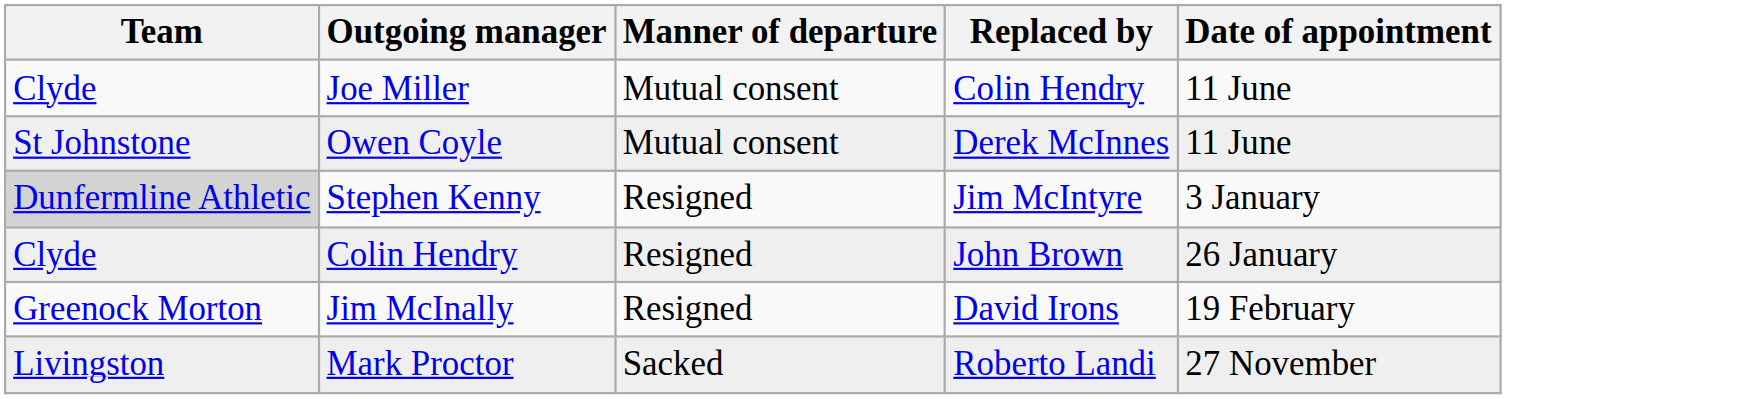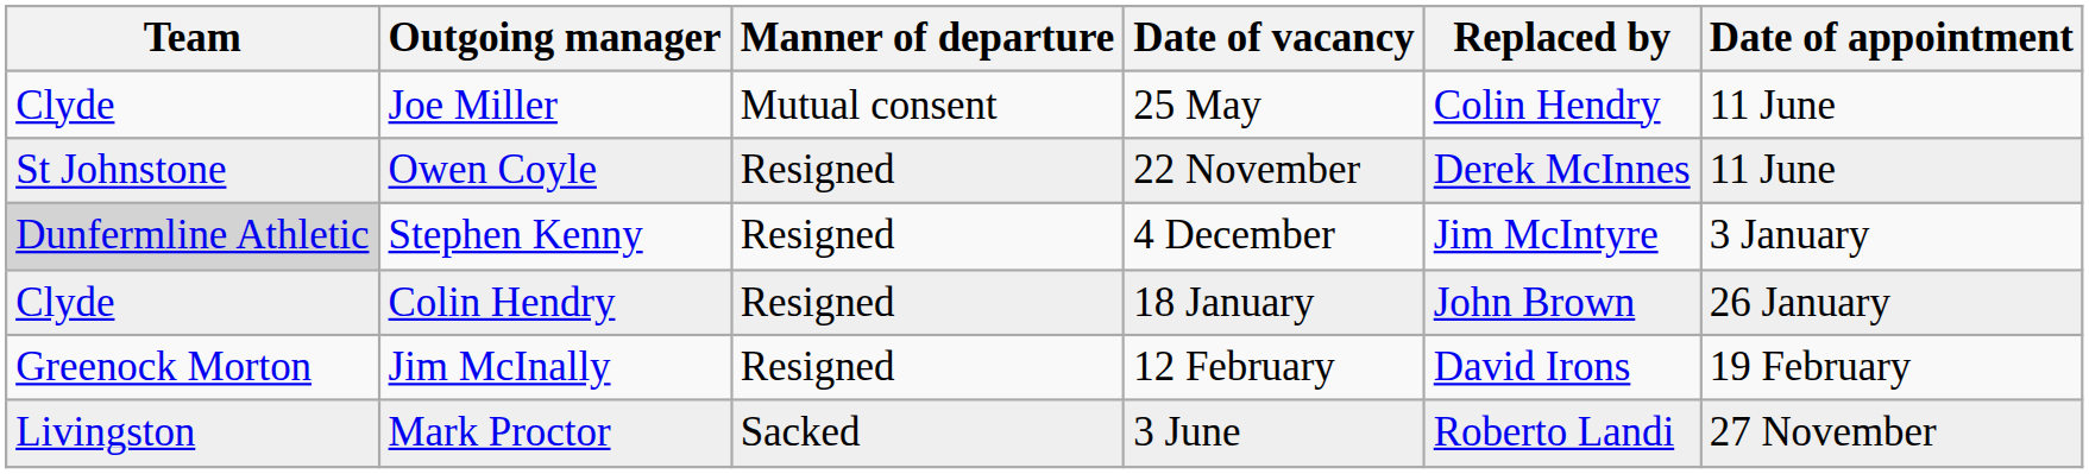 <table class="wikitable">
 <tr>
 <th>Team</th>
 <th>Outgoing manager</th>
 <th>Manner of departure</th>
+<th>Date of vacancy</th>
 <th>Replaced by</th>
 <th>Date of appointment</th>
 </tr>
 <tr>
 <td><a href='#'>Clyde</a></td>
 <td> <a href='#'>Joe Miller</a></td>
 <td>Mutual consent</td>
+<td>25 May</td>
 <td> <a href='#'>Colin Hendry</a></td>
 <td>11 June</td>
 </tr>
 <tr bgcolor="#EFEFEF">
 <td><a href='#'>St Johnstone</a></td>
 <td> <a href='#'>Owen Coyle</a></td>
-<td>Mutual consent</td>
+<td>Resigned</td>
+<td>22 November</td>
 <td> <a href='#'>Derek McInnes</a></td>
 <td>11 June</td>
 </tr>
 <tr>
 <td style="background: lightgrey;"><a href='#'>Dunfermline Athletic</a></td>
 <td> <a href='#'>Stephen Kenny</a></td>
 <td>Resigned</td>
+<td>4 December</td>
 <td> <a href='#'>Jim McIntyre</a></td>
 <td>3 January</td>
 </tr>
 <tr bgcolor="#EFEFEF">
 <td><a href='#'>Clyde</a></td>
 <td> <a href='#'>Colin Hendry</a></td>
 <td>Resigned</td>
+<td>18 January</td>
 <td> <a href='#'>John Brown</a></td>
 <td>26 January</td>
 </tr>
 <tr>
 <td><a href='#'>Greenock Morton</a></td>
 <td> <a href='#'>Jim McInally</a></td>
 <td>Resigned</td>
+<td>12 February</td>
 <td> <a href='#'>David Irons</a></td>
 <td>19 February</td>
 </tr>
 <tr bgcolor="#EFEFEF">
 <td><a href='#'>Livingston</a></td>
 <td> <a href='#'>Mark Proctor</a></td>
 <td>Sacked</td>
+<td>3 June</td>
 <td> <a href='#'>Roberto Landi</a></td>
 <td>27 November</td>
 </tr>
 </table>
